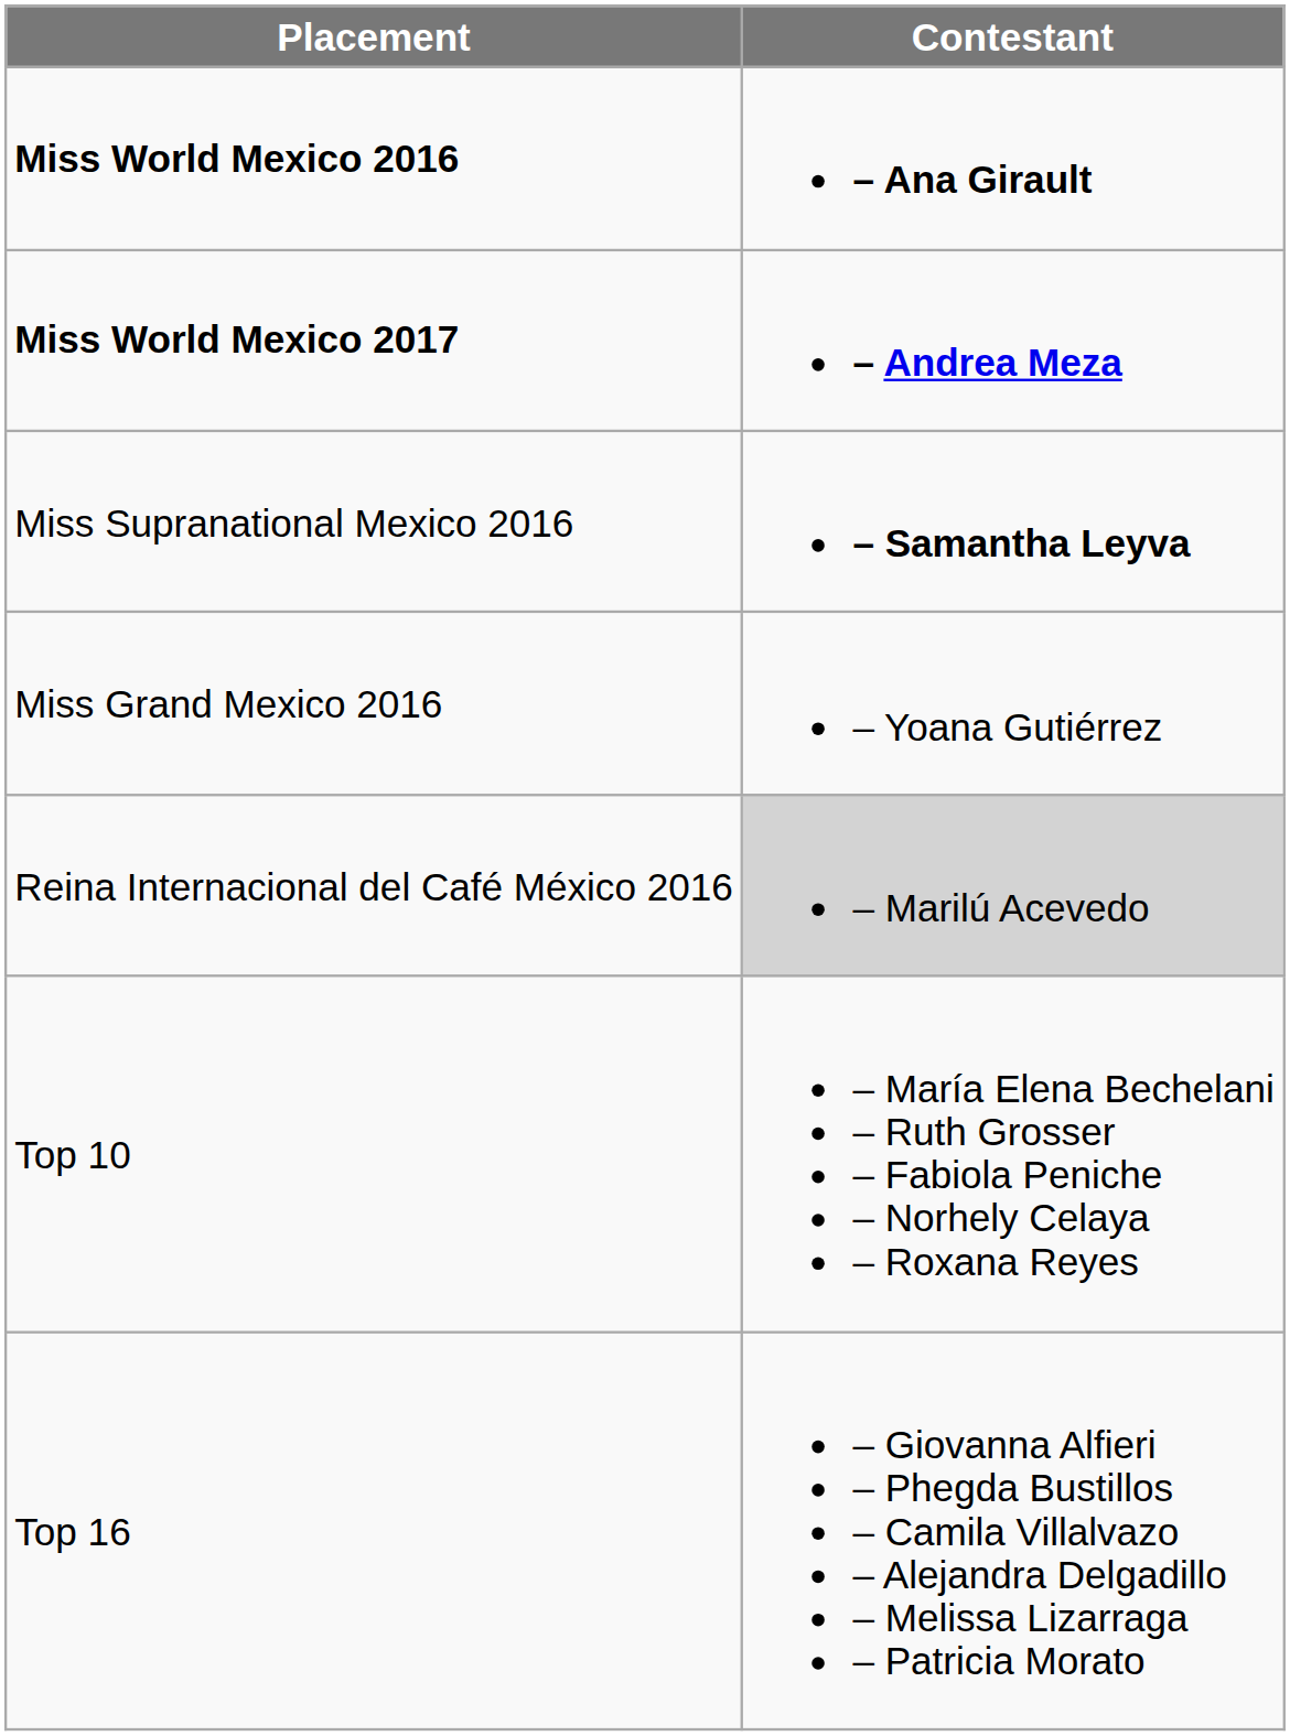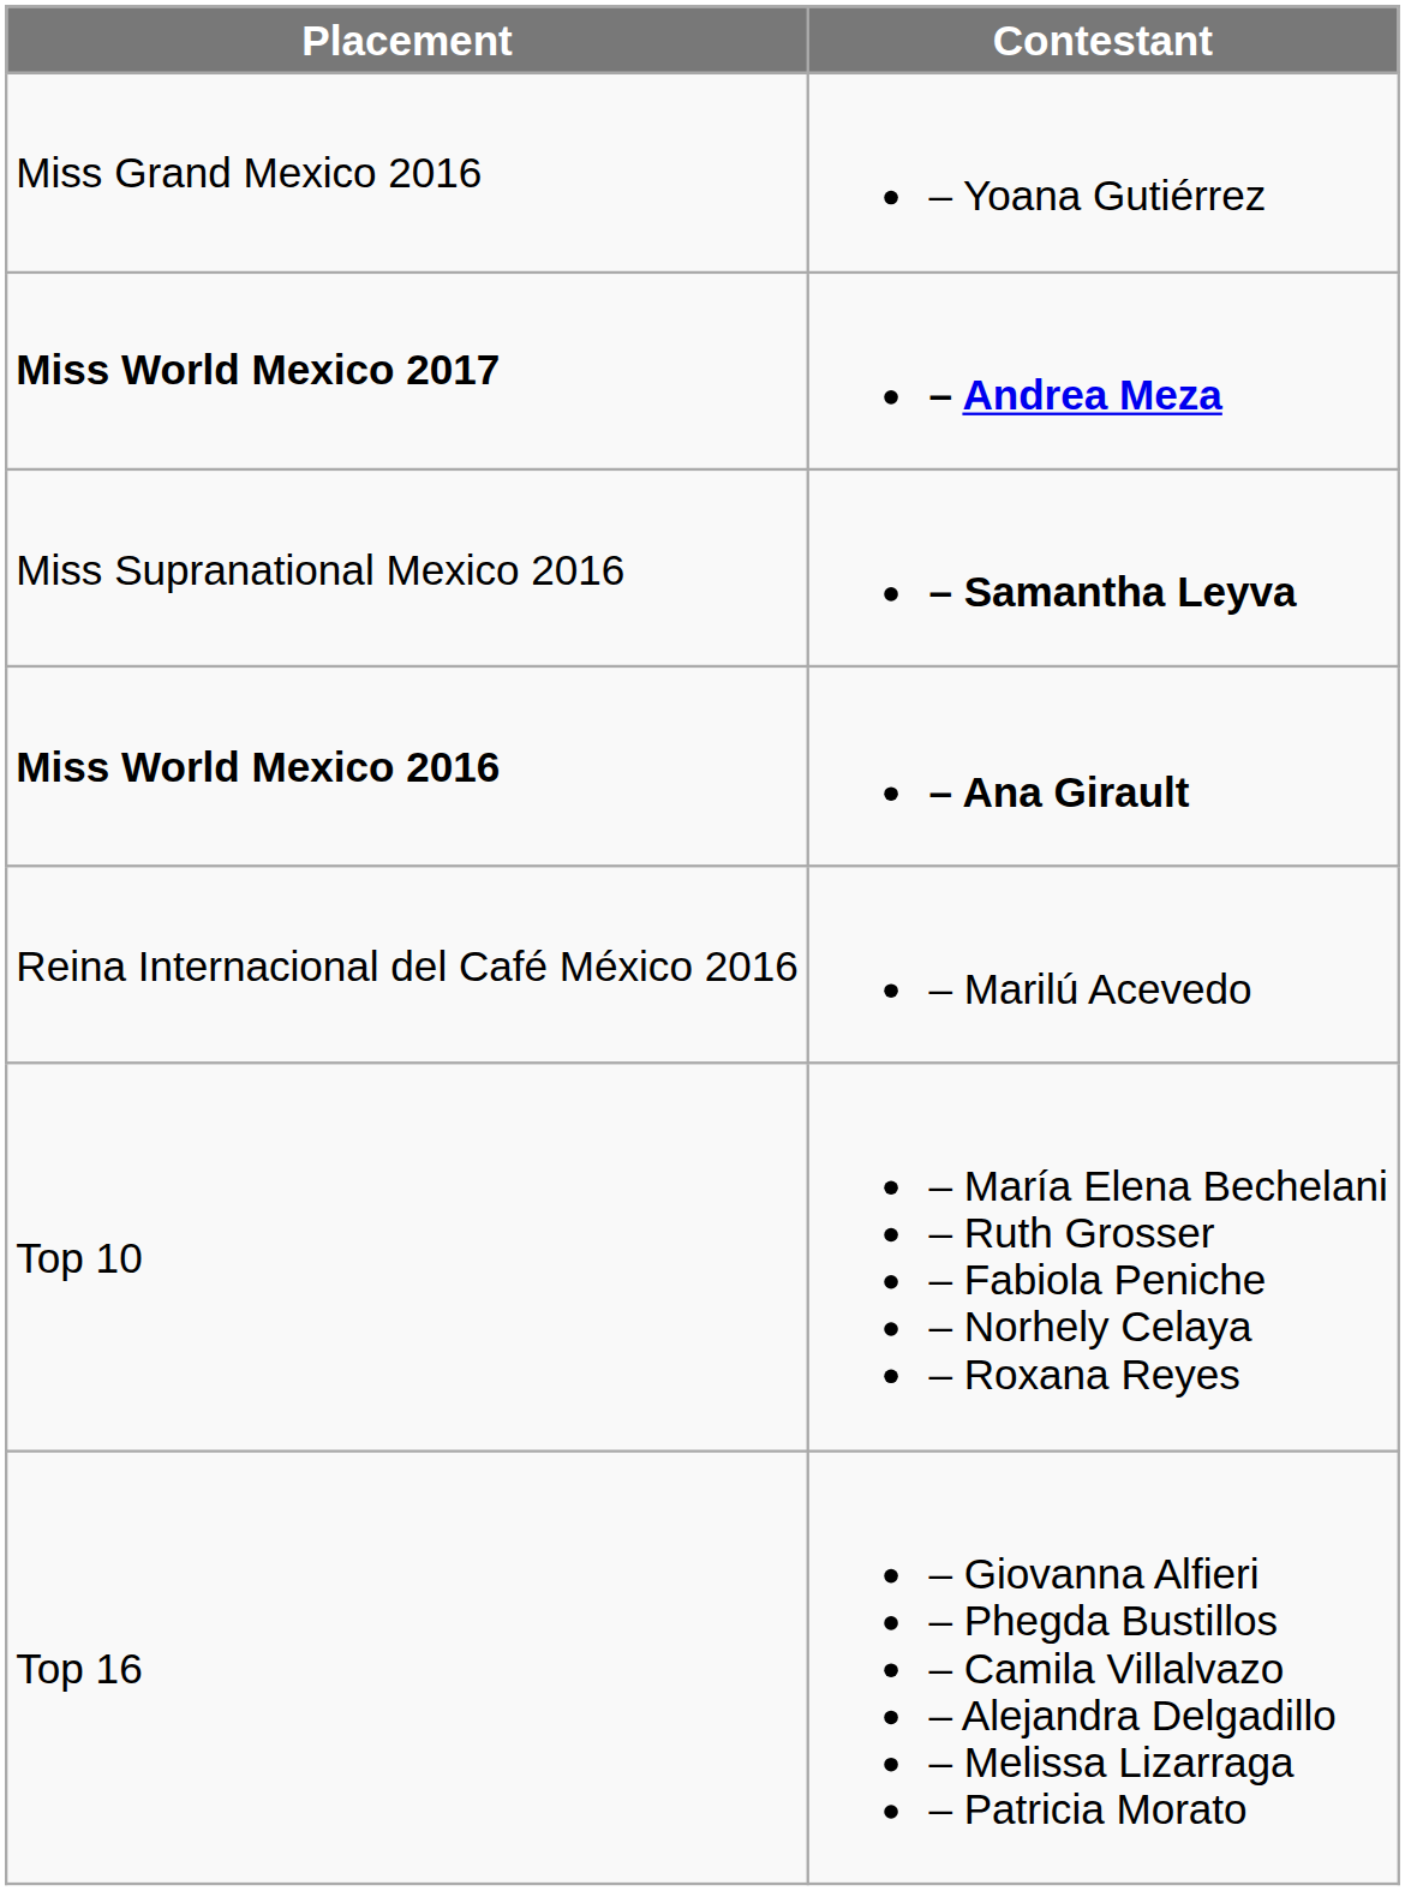 <table class="wikitable sortable" style="font-size: 95%;">
 <tr>
 <th style="background-color:#787878;color:#FFFFFF;">Placement</th>
 <th style="background-color:#787878;color:#FFFFFF;">Contestant</th>
 </tr>
 <tr>
-<td><strong>Miss World Mexico 2016</strong></td>
-<td><br><ul><li><strong> – Ana Girault</strong></li></ul></td>
+<td>Miss Grand Mexico 2016</td>
+<td><br><ul><li> – Yoana Gutiérrez</li></ul></td>
 </tr>
 <tr>
 <td><strong>Miss World Mexico 2017</strong></td>
 <td><br><ul><li><strong> – <a href='#'>Andrea Meza</a></strong></li></ul></td>
 </tr>
 <tr>
 <td>Miss Supranational Mexico 2016</td>
 <td><strong><br><ul><li> – Samantha Leyva</li></ul></strong></td>
 </tr>
 <tr>
-<td>Miss Grand Mexico 2016</td>
-<td><br><ul><li> – Yoana Gutiérrez</li></ul></td>
+<td><strong>Miss World Mexico 2016</strong></td>
+<td><br><ul><li><strong> – Ana Girault</strong></li></ul></td>
 </tr>
 <tr>
 <td>Reina Internacional del Café México 2016</td>
-<td style="background: lightgrey;"><br><ul><li> – Marilú Acevedo</li></ul></td>
+<td><br><ul><li> – Marilú Acevedo</li></ul></td>
 </tr>
 <tr>
 <td>Top 10</td>
 <td><br><ul><li> – María Elena Bechelani</li><li> – Ruth Grosser</li><li> – Fabiola Peniche</li><li> – Norhely Celaya</li><li> – Roxana Reyes</li></ul></td>
 </tr>
 <tr>
 <td>Top 16</td>
 <td><br><ul><li> – Giovanna Alfieri</li><li> – Phegda Bustillos</li><li> – Camila Villalvazo</li><li> – Alejandra Delgadillo</li><li> – Melissa Lizarraga</li><li> – Patricia Morato</li></ul></td>
 </tr>
 </table>
